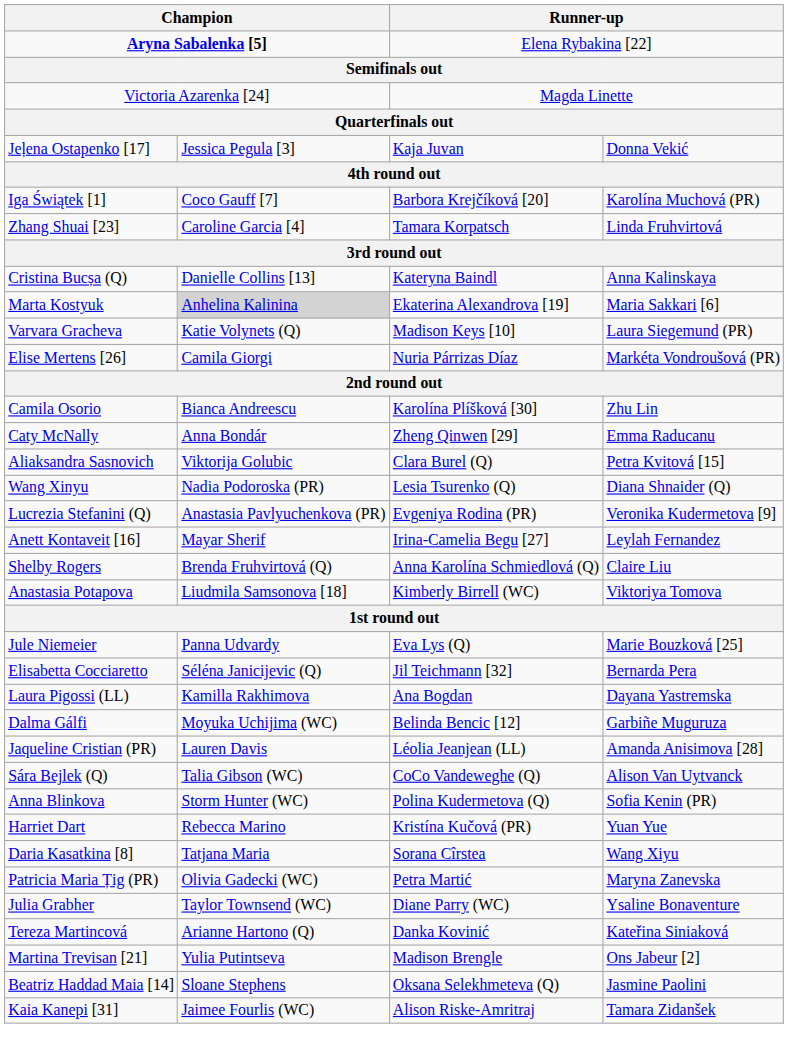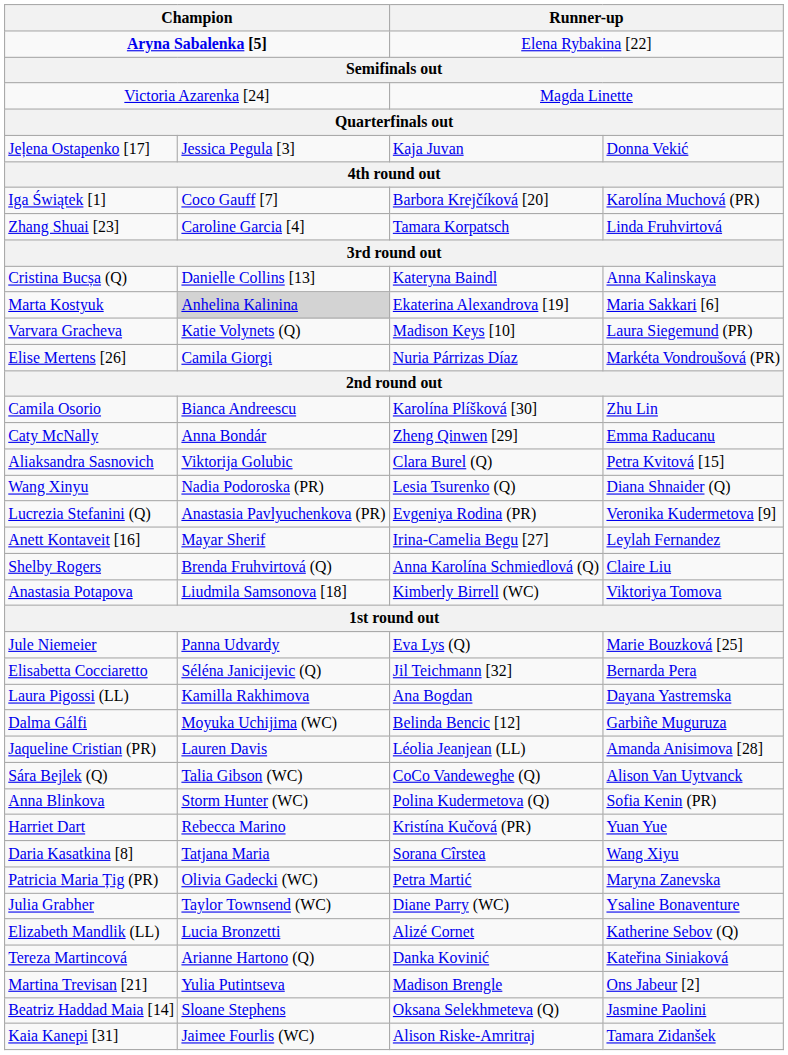 <table class="wikitable mw-collapsible mw-collapsed" style="font-size:90%">
 <tr>
 <th colspan=2>Champion</th>
 <th colspan=2>Runner-up</th>
 </tr>
 <tr style="text-align:center;">
 <td colspan=2><strong> <a href='#'>Aryna Sabalenka</a> [5]</strong></td>
 <td colspan=2> <a href='#'>Elena Rybakina</a> [22]</td>
 </tr>
 <tr>
 <th colspan=4>Semifinals out</th>
 </tr>
 <tr style="text-align:center;">
 <td colspan=2> <a href='#'>Victoria Azarenka</a> [24]</td>
 <td colspan=2> <a href='#'>Magda Linette</a></td>
 </tr>
 <tr>
 <th colspan=4>Quarterfinals out</th>
 </tr>
 <tr>
 <td> <a href='#'>Jeļena Ostapenko</a> [17]</td>
 <td> <a href='#'>Jessica Pegula</a> [3]</td>
 <td> <a href='#'>Kaja Juvan</a></td>
 <td> <a href='#'>Donna Vekić</a></td>
 </tr>
 <tr>
 <th colspan=4>4th round out</th>
 </tr>
 <tr>
 <td> <a href='#'>Iga Świątek</a> [1]</td>
 <td> <a href='#'>Coco Gauff</a> [7]</td>
 <td> <a href='#'>Barbora Krejčíková</a> [20]</td>
 <td> <a href='#'>Karolína Muchová</a> (PR)</td>
 </tr>
 <tr>
 <td> <a href='#'>Zhang Shuai</a> [23]</td>
 <td> <a href='#'>Caroline Garcia</a> [4]</td>
 <td> <a href='#'>Tamara Korpatsch</a></td>
 <td> <a href='#'>Linda Fruhvirtová</a></td>
 </tr>
 <tr>
 <th colspan=4>3rd round out</th>
 </tr>
 <tr>
 <td> <a href='#'>Cristina Bucșa</a> (Q)</td>
 <td> <a href='#'>Danielle Collins</a> [13]</td>
 <td> <a href='#'>Kateryna Baindl</a></td>
 <td> <a href='#'>Anna Kalinskaya</a></td>
 </tr>
 <tr>
 <td> <a href='#'>Marta Kostyuk</a></td>
 <td style="background: lightgrey;"> <a href='#'>Anhelina Kalinina</a></td>
 <td> <a href='#'>Ekaterina Alexandrova</a> [19]</td>
 <td> <a href='#'>Maria Sakkari</a> [6]</td>
 </tr>
 <tr>
 <td> <a href='#'>Varvara Gracheva</a></td>
 <td> <a href='#'>Katie Volynets</a> (Q)</td>
 <td> <a href='#'>Madison Keys</a> [10]</td>
 <td> <a href='#'>Laura Siegemund</a> (PR)</td>
 </tr>
 <tr>
 <td> <a href='#'>Elise Mertens</a> [26]</td>
 <td> <a href='#'>Camila Giorgi</a></td>
 <td> <a href='#'>Nuria Párrizas Díaz</a></td>
 <td> <a href='#'>Markéta Vondroušová</a> (PR)</td>
 </tr>
 <tr>
 <th colspan=4>2nd round out</th>
 </tr>
 <tr>
 <td> <a href='#'>Camila Osorio</a></td>
 <td> <a href='#'>Bianca Andreescu</a></td>
 <td> <a href='#'>Karolína Plíšková</a> [30]</td>
 <td> <a href='#'>Zhu Lin</a></td>
 </tr>
 <tr>
 <td> <a href='#'>Caty McNally</a></td>
 <td> <a href='#'>Anna Bondár</a></td>
 <td> <a href='#'>Zheng Qinwen</a> [29]</td>
 <td> <a href='#'>Emma Raducanu</a></td>
 </tr>
 <tr>
 <td> <a href='#'>Aliaksandra Sasnovich</a></td>
 <td> <a href='#'>Viktorija Golubic</a></td>
 <td> <a href='#'>Clara Burel</a> (Q)</td>
 <td> <a href='#'>Petra Kvitová</a> [15]</td>
 </tr>
 <tr>
 <td> <a href='#'>Wang Xinyu</a></td>
 <td> <a href='#'>Nadia Podoroska</a> (PR)</td>
 <td> <a href='#'>Lesia Tsurenko</a> (Q)</td>
 <td> <a href='#'>Diana Shnaider</a> (Q)</td>
 </tr>
 <tr>
 <td> <a href='#'>Lucrezia Stefanini</a> (Q)</td>
 <td> <a href='#'>Anastasia Pavlyuchenkova</a> (PR)</td>
 <td> <a href='#'>Evgeniya Rodina</a> (PR)</td>
 <td> <a href='#'>Veronika Kudermetova</a> [9]</td>
 </tr>
 <tr>
 <td> <a href='#'>Anett Kontaveit</a> [16]</td>
 <td> <a href='#'>Mayar Sherif</a></td>
 <td> <a href='#'>Irina-Camelia Begu</a> [27]</td>
 <td> <a href='#'>Leylah Fernandez</a></td>
 </tr>
 <tr>
 <td> <a href='#'>Shelby Rogers</a></td>
 <td> <a href='#'>Brenda Fruhvirtová</a> (Q)</td>
 <td> <a href='#'>Anna Karolína Schmiedlová</a> (Q)</td>
 <td> <a href='#'>Claire Liu</a></td>
 </tr>
 <tr>
 <td> <a href='#'>Anastasia Potapova</a></td>
 <td> <a href='#'>Liudmila Samsonova</a> [18]</td>
 <td> <a href='#'>Kimberly Birrell</a> (WC)</td>
 <td> <a href='#'>Viktoriya Tomova</a></td>
 </tr>
 <tr>
 <th colspan=4>1st round out</th>
 </tr>
 <tr>
 <td> <a href='#'>Jule Niemeier</a></td>
 <td> <a href='#'>Panna Udvardy</a></td>
 <td> <a href='#'>Eva Lys</a> (Q)</td>
 <td> <a href='#'>Marie Bouzková</a> [25]</td>
 </tr>
 <tr>
 <td> <a href='#'>Elisabetta Cocciaretto</a></td>
 <td> <a href='#'>Séléna Janicijevic</a> (Q)</td>
 <td> <a href='#'>Jil Teichmann</a> [32]</td>
 <td> <a href='#'>Bernarda Pera</a></td>
 </tr>
 <tr>
 <td> <a href='#'>Laura Pigossi</a> (LL)</td>
 <td> <a href='#'>Kamilla Rakhimova</a></td>
 <td> <a href='#'>Ana Bogdan</a></td>
 <td> <a href='#'>Dayana Yastremska</a></td>
 </tr>
 <tr>
 <td> <a href='#'>Dalma Gálfi</a></td>
 <td> <a href='#'>Moyuka Uchijima</a> (WC)</td>
 <td> <a href='#'>Belinda Bencic</a> [12]</td>
 <td> <a href='#'>Garbiñe Muguruza</a></td>
 </tr>
 <tr>
 <td> <a href='#'>Jaqueline Cristian</a> (PR)</td>
 <td> <a href='#'>Lauren Davis</a></td>
 <td> <a href='#'>Léolia Jeanjean</a> (LL)</td>
 <td> <a href='#'>Amanda Anisimova</a> [28]</td>
 </tr>
 <tr>
 <td> <a href='#'>Sára Bejlek</a> (Q)</td>
 <td> <a href='#'>Talia Gibson</a> (WC)</td>
 <td> <a href='#'>CoCo Vandeweghe</a> (Q)</td>
 <td> <a href='#'>Alison Van Uytvanck</a></td>
 </tr>
 <tr>
 <td> <a href='#'>Anna Blinkova</a></td>
 <td> <a href='#'>Storm Hunter</a> (WC)</td>
 <td> <a href='#'>Polina Kudermetova</a> (Q)</td>
 <td> <a href='#'>Sofia Kenin</a> (PR)</td>
 </tr>
 <tr>
 <td> <a href='#'>Harriet Dart</a></td>
 <td> <a href='#'>Rebecca Marino</a></td>
 <td> <a href='#'>Kristína Kučová</a> (PR)</td>
 <td> <a href='#'>Yuan Yue</a></td>
 </tr>
 <tr>
 <td> <a href='#'>Daria Kasatkina</a> [8]</td>
 <td> <a href='#'>Tatjana Maria</a></td>
 <td> <a href='#'>Sorana Cîrstea</a></td>
 <td> <a href='#'>Wang Xiyu</a></td>
 </tr>
 <tr>
 <td> <a href='#'>Patricia Maria Țig</a> (PR)</td>
 <td> <a href='#'>Olivia Gadecki</a> (WC)</td>
 <td> <a href='#'>Petra Martić</a></td>
 <td> <a href='#'>Maryna Zanevska</a></td>
 </tr>
 <tr>
 <td> <a href='#'>Julia Grabher</a></td>
 <td> <a href='#'>Taylor Townsend</a> (WC)</td>
 <td> <a href='#'>Diane Parry</a> (WC)</td>
 <td> <a href='#'>Ysaline Bonaventure</a></td>
 </tr>
 <tr>
+<td> <a href='#'>Elizabeth Mandlik</a> (LL)</td>
+<td> <a href='#'>Lucia Bronzetti</a></td>
+<td> <a href='#'>Alizé Cornet</a></td>
+<td> <a href='#'>Katherine Sebov</a> (Q)</td>
+</tr>
+<tr>
 <td> <a href='#'>Tereza Martincová</a></td>
 <td> <a href='#'>Arianne Hartono</a> (Q)</td>
 <td> <a href='#'>Danka Kovinić</a></td>
 <td> <a href='#'>Kateřina Siniaková</a></td>
 </tr>
 <tr>
 <td> <a href='#'>Martina Trevisan</a> [21]</td>
 <td> <a href='#'>Yulia Putintseva</a></td>
 <td> <a href='#'>Madison Brengle</a></td>
 <td> <a href='#'>Ons Jabeur</a> [2]</td>
 </tr>
 <tr>
 <td> <a href='#'>Beatriz Haddad Maia</a> [14]</td>
 <td> <a href='#'>Sloane Stephens</a></td>
 <td> <a href='#'>Oksana Selekhmeteva</a> (Q)</td>
 <td> <a href='#'>Jasmine Paolini</a></td>
 </tr>
 <tr>
 <td> <a href='#'>Kaia Kanepi</a> [31]</td>
 <td> <a href='#'>Jaimee Fourlis</a> (WC)</td>
 <td> <a href='#'>Alison Riske-Amritraj</a></td>
 <td> <a href='#'>Tamara Zidanšek</a></td>
 </tr>
 </table>
